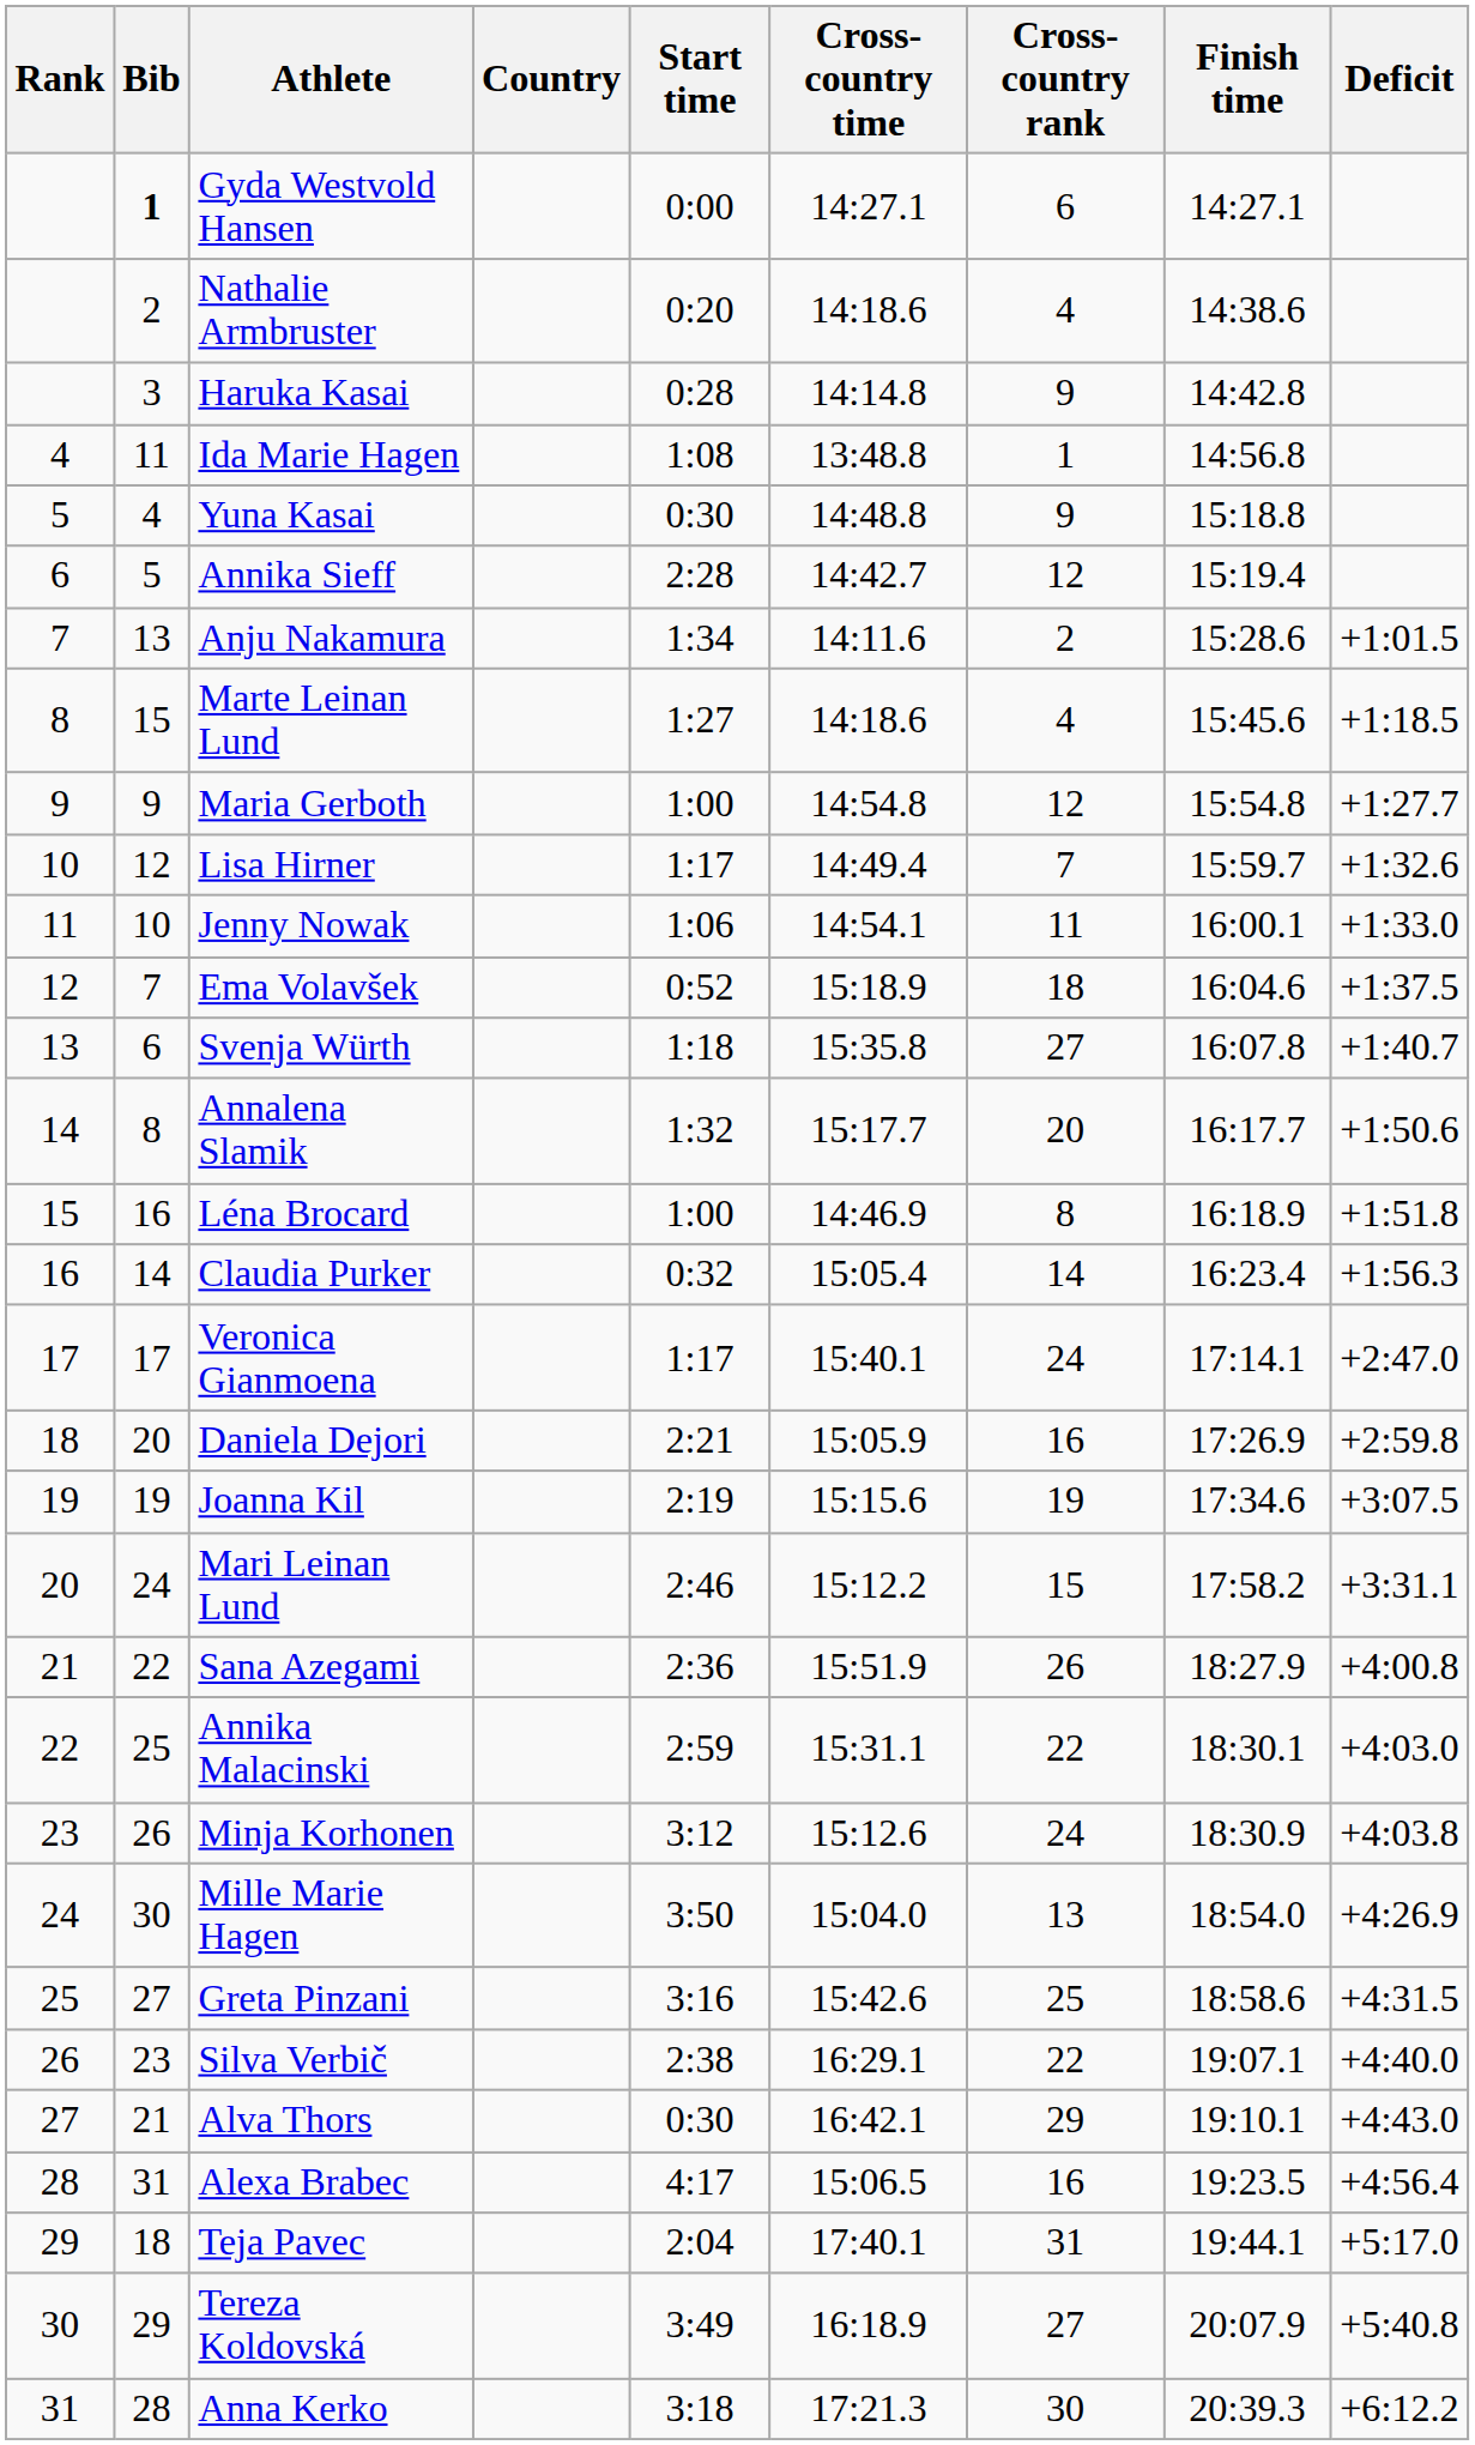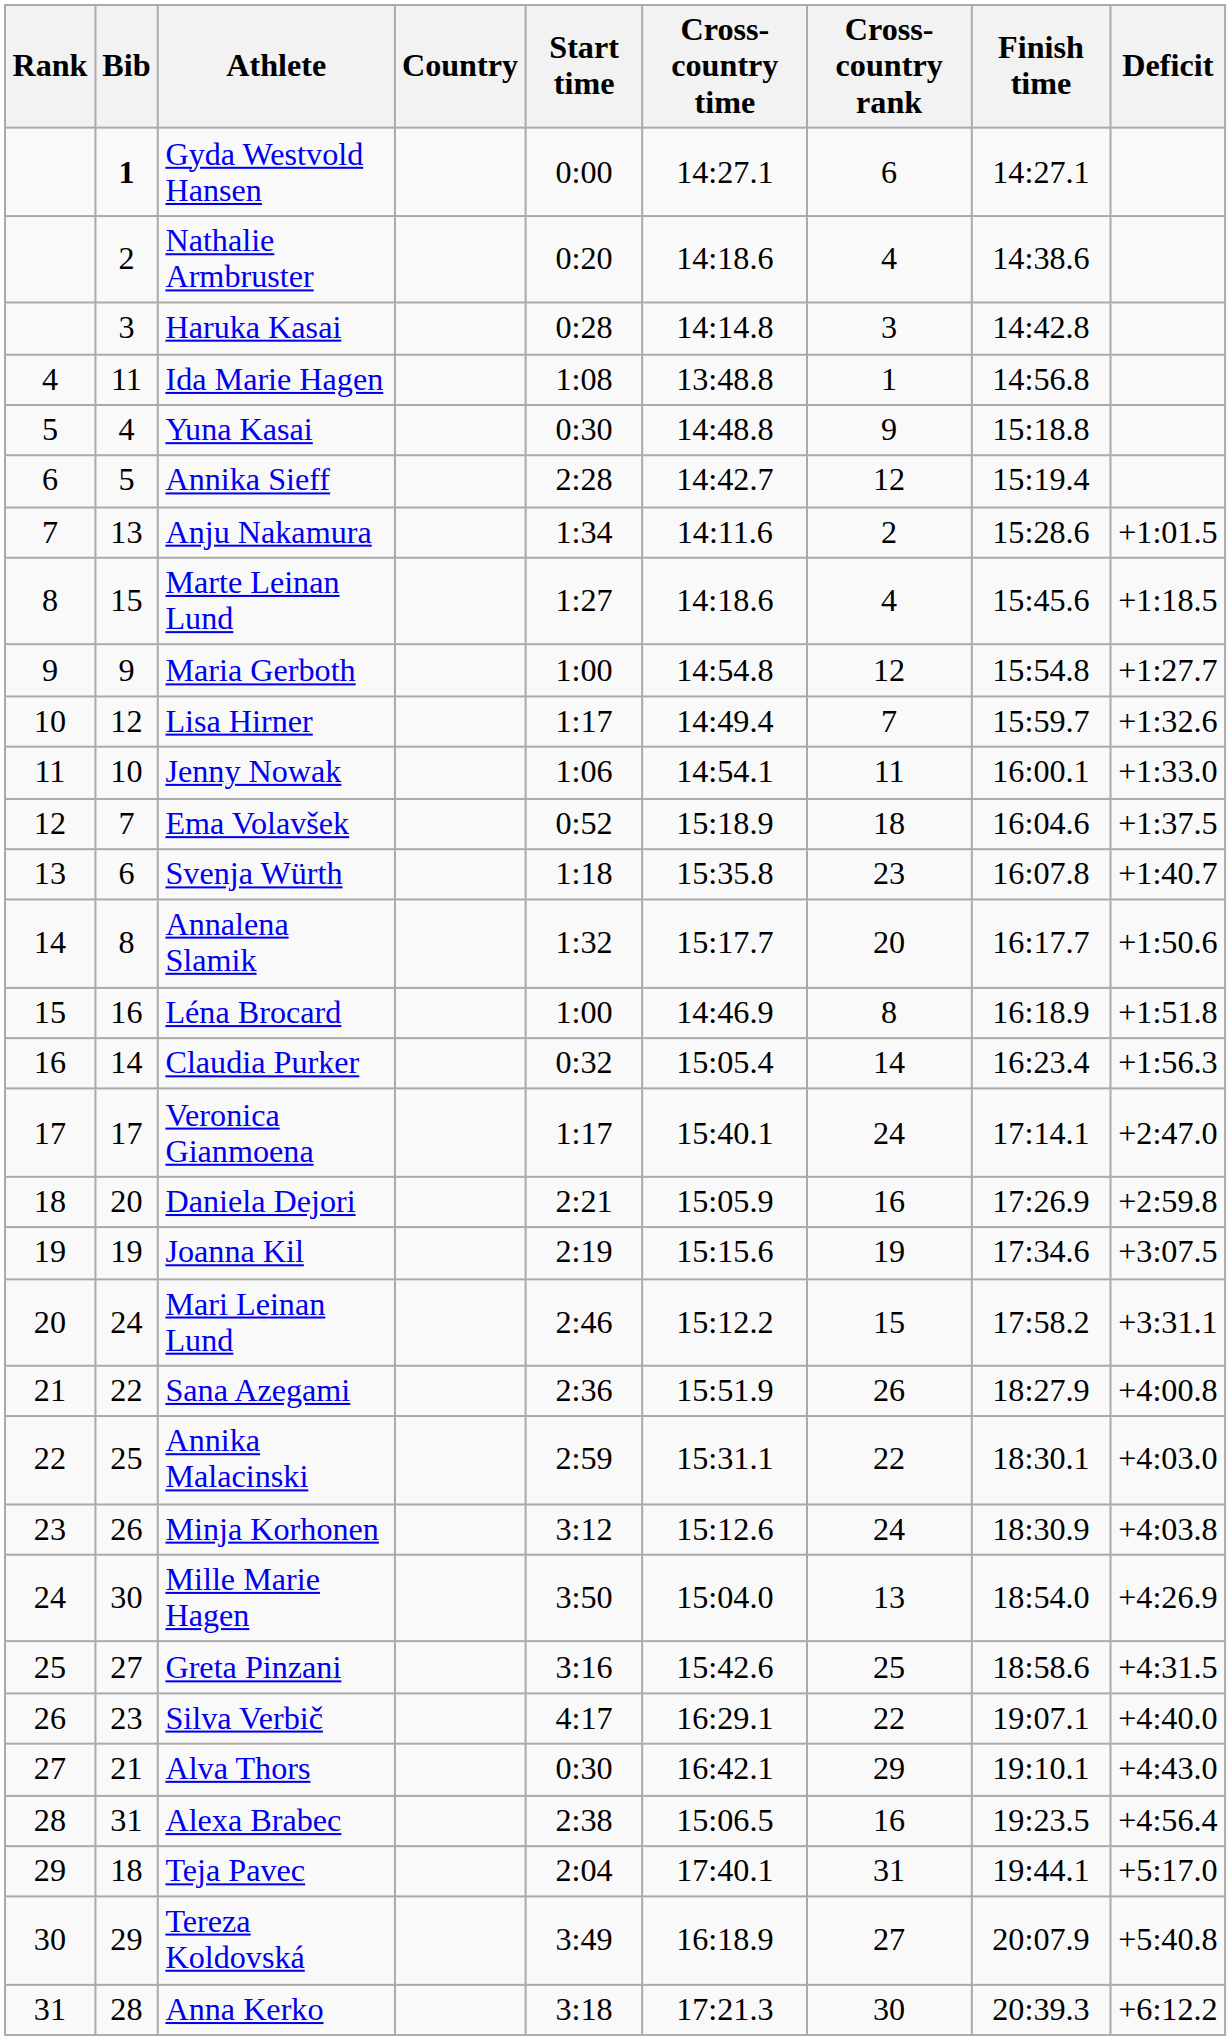 <table class="wikitable sortable" style="text-align:center">
 <tr>
 <th>Rank</th>
 <th>Bib</th>
 <th>Athlete</th>
 <th>Country</th>
 <th>Start time</th>
 <th>Cross-country<br>time</th>
 <th>Cross-country<br>rank</th>
 <th>Finish time</th>
 <th>Deficit</th>
 </tr>
 <tr>
 <td></td>
 <td><strong>1</strong></td>
 <td align=left><a href='#'>Gyda Westvold Hansen</a></td>
 <td align=left></td>
 <td>0:00</td>
 <td>14:27.1</td>
 <td>6</td>
 <td>14:27.1</td>
 <td></td>
 </tr>
 <tr>
 <td></td>
 <td>2</td>
 <td align=left><a href='#'>Nathalie Armbruster</a></td>
 <td align=left></td>
 <td>0:20</td>
 <td>14:18.6</td>
 <td>4</td>
 <td>14:38.6</td>
 <td></td>
 </tr>
 <tr>
 <td></td>
 <td>3</td>
 <td align=left><a href='#'>Haruka Kasai</a></td>
 <td align=left></td>
 <td>0:28</td>
 <td>14:14.8</td>
-<td>9</td>
+<td>3</td>
 <td>14:42.8</td>
 <td></td>
 </tr>
 <tr>
 <td>4</td>
 <td>11</td>
 <td align=left><a href='#'>Ida Marie Hagen</a></td>
 <td align=left></td>
 <td>1:08</td>
 <td>13:48.8</td>
 <td>1</td>
 <td>14:56.8</td>
 <td></td>
 </tr>
 <tr>
 <td>5</td>
 <td>4</td>
 <td align=left><a href='#'>Yuna Kasai</a></td>
 <td align=left></td>
 <td>0:30</td>
 <td>14:48.8</td>
 <td>9</td>
 <td>15:18.8</td>
 <td></td>
 </tr>
 <tr>
 <td>6</td>
 <td>5</td>
 <td align=left><a href='#'>Annika Sieff</a></td>
 <td align=left></td>
 <td>2:28</td>
 <td>14:42.7</td>
 <td>12</td>
 <td>15:19.4</td>
 <td></td>
 </tr>
 <tr>
 <td>7</td>
 <td>13</td>
 <td align=left><a href='#'>Anju Nakamura</a></td>
 <td align=left></td>
 <td>1:34</td>
 <td>14:11.6</td>
 <td>2</td>
 <td>15:28.6</td>
 <td>+1:01.5</td>
 </tr>
 <tr>
 <td>8</td>
 <td>15</td>
 <td align=left><a href='#'>Marte Leinan Lund</a></td>
 <td align=left></td>
 <td>1:27</td>
 <td>14:18.6</td>
 <td>4</td>
 <td>15:45.6</td>
 <td>+1:18.5</td>
 </tr>
 <tr>
 <td>9</td>
 <td>9</td>
 <td align=left><a href='#'>Maria Gerboth</a></td>
 <td align=left></td>
 <td>1:00</td>
 <td>14:54.8</td>
 <td>12</td>
 <td>15:54.8</td>
 <td>+1:27.7</td>
 </tr>
 <tr>
 <td>10</td>
 <td>12</td>
 <td align=left><a href='#'>Lisa Hirner</a></td>
 <td align=left></td>
 <td>1:17</td>
 <td>14:49.4</td>
 <td>7</td>
 <td>15:59.7</td>
 <td>+1:32.6</td>
 </tr>
 <tr>
 <td>11</td>
 <td>10</td>
 <td align=left><a href='#'>Jenny Nowak</a></td>
 <td align=left></td>
 <td>1:06</td>
 <td>14:54.1</td>
 <td>11</td>
 <td>16:00.1</td>
 <td>+1:33.0</td>
 </tr>
 <tr>
 <td>12</td>
 <td>7</td>
 <td align=left><a href='#'>Ema Volavšek</a></td>
 <td align=left></td>
 <td>0:52</td>
 <td>15:18.9</td>
 <td>18</td>
 <td>16:04.6</td>
 <td>+1:37.5</td>
 </tr>
 <tr>
 <td>13</td>
 <td>6</td>
 <td align=left><a href='#'>Svenja Würth</a></td>
 <td align=left></td>
 <td>1:18</td>
 <td>15:35.8</td>
-<td>27</td>
+<td>23</td>
 <td>16:07.8</td>
 <td>+1:40.7</td>
 </tr>
 <tr>
 <td>14</td>
 <td>8</td>
 <td align=left><a href='#'>Annalena Slamik</a></td>
 <td align=left></td>
 <td>1:32</td>
 <td>15:17.7</td>
 <td>20</td>
 <td>16:17.7</td>
 <td>+1:50.6</td>
 </tr>
 <tr>
 <td>15</td>
 <td>16</td>
 <td align=left><a href='#'>Léna Brocard</a></td>
 <td align=left></td>
 <td>1:00</td>
 <td>14:46.9</td>
 <td>8</td>
 <td>16:18.9</td>
 <td>+1:51.8</td>
 </tr>
 <tr>
 <td>16</td>
 <td>14</td>
 <td align=left><a href='#'>Claudia Purker</a></td>
 <td align=left></td>
 <td>0:32</td>
 <td>15:05.4</td>
 <td>14</td>
 <td>16:23.4</td>
 <td>+1:56.3</td>
 </tr>
 <tr>
 <td>17</td>
 <td>17</td>
 <td align=left><a href='#'>Veronica Gianmoena</a></td>
 <td align=left></td>
 <td>1:17</td>
 <td>15:40.1</td>
 <td>24</td>
 <td>17:14.1</td>
 <td>+2:47.0</td>
 </tr>
 <tr>
 <td>18</td>
 <td>20</td>
 <td align=left><a href='#'>Daniela Dejori</a></td>
 <td align=left></td>
 <td>2:21</td>
 <td>15:05.9</td>
 <td>16</td>
 <td>17:26.9</td>
 <td>+2:59.8</td>
 </tr>
 <tr>
 <td>19</td>
 <td>19</td>
 <td align=left><a href='#'>Joanna Kil</a></td>
 <td align=left></td>
 <td>2:19</td>
 <td>15:15.6</td>
 <td>19</td>
 <td>17:34.6</td>
 <td>+3:07.5</td>
 </tr>
 <tr>
 <td>20</td>
 <td>24</td>
 <td align=left><a href='#'>Mari Leinan Lund</a></td>
 <td align=left></td>
 <td>2:46</td>
 <td>15:12.2</td>
 <td>15</td>
 <td>17:58.2</td>
 <td>+3:31.1</td>
 </tr>
 <tr>
 <td>21</td>
 <td>22</td>
 <td align=left><a href='#'>Sana Azegami</a></td>
 <td align=left></td>
 <td>2:36</td>
 <td>15:51.9</td>
 <td>26</td>
 <td>18:27.9</td>
 <td>+4:00.8</td>
 </tr>
 <tr>
 <td>22</td>
 <td>25</td>
 <td align=left><a href='#'>Annika Malacinski</a></td>
 <td align=left></td>
 <td>2:59</td>
 <td>15:31.1</td>
 <td>22</td>
 <td>18:30.1</td>
 <td>+4:03.0</td>
 </tr>
 <tr>
 <td>23</td>
 <td>26</td>
 <td align=left><a href='#'>Minja Korhonen</a></td>
 <td align=left></td>
 <td>3:12</td>
 <td>15:12.6</td>
 <td>24</td>
 <td>18:30.9</td>
 <td>+4:03.8</td>
 </tr>
 <tr>
 <td>24</td>
 <td>30</td>
 <td align=left><a href='#'>Mille Marie Hagen</a></td>
 <td align=left></td>
 <td>3:50</td>
 <td>15:04.0</td>
 <td>13</td>
 <td>18:54.0</td>
 <td>+4:26.9</td>
 </tr>
 <tr>
 <td>25</td>
 <td>27</td>
 <td align=left><a href='#'>Greta Pinzani</a></td>
 <td align=left></td>
 <td>3:16</td>
 <td>15:42.6</td>
 <td>25</td>
 <td>18:58.6</td>
 <td>+4:31.5</td>
 </tr>
 <tr>
 <td>26</td>
 <td>23</td>
 <td align=left><a href='#'>Silva Verbič</a></td>
 <td align=left></td>
-<td>2:38</td>
+<td>4:17</td>
 <td>16:29.1</td>
 <td>22</td>
 <td>19:07.1</td>
 <td>+4:40.0</td>
 </tr>
 <tr>
 <td>27</td>
 <td>21</td>
 <td align=left><a href='#'>Alva Thors</a></td>
 <td align=left></td>
 <td>0:30</td>
 <td>16:42.1</td>
 <td>29</td>
 <td>19:10.1</td>
 <td>+4:43.0</td>
 </tr>
 <tr>
 <td>28</td>
 <td>31</td>
 <td align=left><a href='#'>Alexa Brabec</a></td>
 <td align=left></td>
-<td>4:17</td>
+<td>2:38</td>
 <td>15:06.5</td>
 <td>16</td>
 <td>19:23.5</td>
 <td>+4:56.4</td>
 </tr>
 <tr>
 <td>29</td>
 <td>18</td>
 <td align=left><a href='#'>Teja Pavec</a></td>
 <td align=left></td>
 <td>2:04</td>
 <td>17:40.1</td>
 <td>31</td>
 <td>19:44.1</td>
 <td>+5:17.0</td>
 </tr>
 <tr>
 <td>30</td>
 <td>29</td>
 <td align=left><a href='#'>Tereza Koldovská</a></td>
 <td align=left></td>
 <td>3:49</td>
 <td>16:18.9</td>
 <td>27</td>
 <td>20:07.9</td>
 <td>+5:40.8</td>
 </tr>
 <tr>
 <td>31</td>
 <td>28</td>
 <td align=left><a href='#'>Anna Kerko</a></td>
 <td align=left></td>
 <td>3:18</td>
 <td>17:21.3</td>
 <td>30</td>
 <td>20:39.3</td>
 <td>+6:12.2</td>
 </tr>
 </table>
